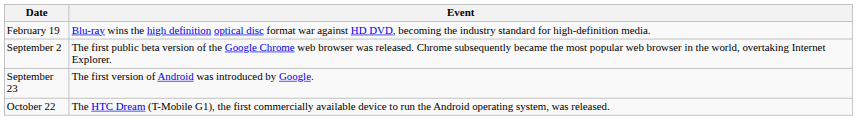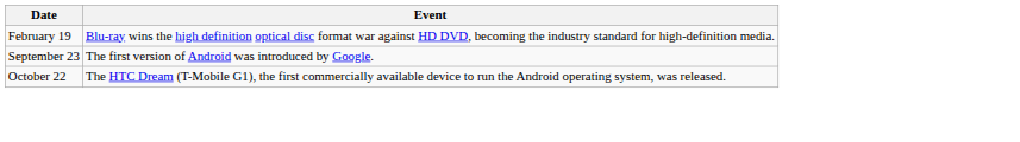 <table class="wikitable sortable">
 <tr>
 <th>Date</th>
 <th class="unsortable">Event</th>
 </tr>
 <tr valign="top">
 <td>February 19</td>
 <td><a href='#'>Blu-ray</a> wins the <a href='#'>high definition</a> <a href='#'>optical disc</a> format war against <a href='#'>HD DVD</a>, becoming the industry standard for high-definition media.</td>
 </tr>
 <tr valign="top">
-<td>September 2</td>
-<td>The first public beta version of the <a href='#'>Google Chrome</a> web browser was released. Chrome subsequently became the most popular web browser in the world, overtaking Internet Explorer.</td>
-</tr>
-<tr valign="top">
 <td>September 23</td>
 <td>The first version of <a href='#'>Android</a> was introduced by <a href='#'>Google</a>.</td>
 </tr>
 <tr valign="top">
 <td>October 22</td>
 <td>The <a href='#'>HTC Dream</a> (T-Mobile G1), the first commercially available device to run the Android operating system, was released.</td>
 </tr>
 </table>
